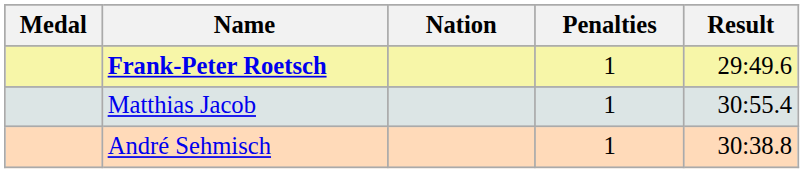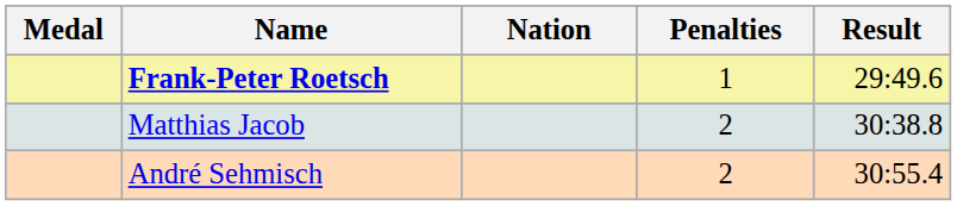 <table class=wikitable style="border:1px solid #AAAAAA;font-size:90%">
 <tr bgcolor="#E4E4E4">
 <th style="border-bottom:1px solid #AAAAAA" width=50>Medal</th>
 <th style="border-bottom:1px solid #AAAAAA" width=160>Name</th>
 <th style="border-bottom:1px solid #AAAAAA" width=80>Nation</th>
 <th style="border-bottom:1px solid #AAAAAA" width=80>Penalties</th>
 <th style="border-bottom:1px solid #AAAAAA" width=60>Result</th>
 </tr>
 <tr bgcolor="#F7F6A8">
 <td align="center"></td>
 <td><strong><a href='#'>Frank-Peter Roetsch</a></strong></td>
 <td align="center"></td>
 <td align="center">1</td>
 <td align="right">29:49.6</td>
 </tr>
 <tr bgcolor="#DCE5E5">
 <td align="center"></td>
 <td><a href='#'>Matthias Jacob</a></td>
 <td align="center"></td>
-<td align="center">1</td>
-<td align="right">30:55.4</td>
+<td align="center">2</td>
+<td align="right">30:38.8</td>
 </tr>
 <tr bgcolor="#FFDAB9">
 <td align="center"></td>
 <td><a href='#'>André Sehmisch</a></td>
 <td align="center"></td>
-<td align="center">1</td>
-<td align="right">30:38.8</td>
+<td align="center">2</td>
+<td align="right">30:55.4</td>
 </tr>
 </table>
